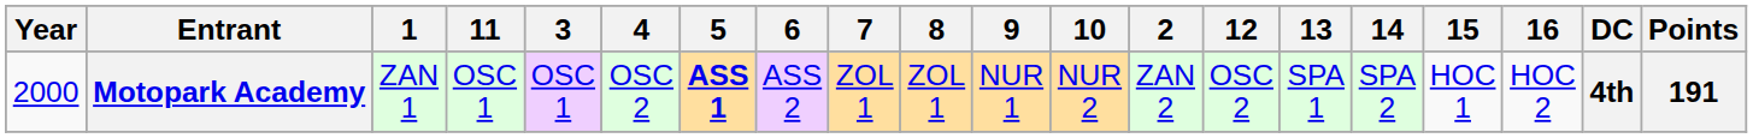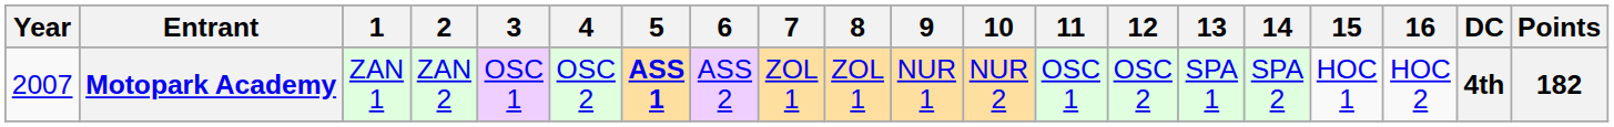 <table class="wikitable" style="text-align:center; font-size:85%">
 <tr>
 <th>Year</th>
 <th>Entrant</th>
 <th>1</th>
-<th>11</th>
+<th>2</th>
 <th>3</th>
 <th>4</th>
 <th>5</th>
 <th>6</th>
 <th>7</th>
 <th>8</th>
 <th>9</th>
 <th>10</th>
-<th>2</th>
+<th>11</th>
 <th>12</th>
 <th>13</th>
 <th>14</th>
 <th>15</th>
 <th>16</th>
 <th>DC</th>
 <th>Points</th>
 </tr>
 <tr>
-<td><a href='#'>2000</a></td>
+<td><a href='#'>2007</a></td>
 <th nowrap><a href='#'>Motopark Academy</a></th>
 <td style="background:#dfffdf;"><a href='#'>ZAN<br>1</a><br></td>
-<td style="background:#dfffdf;"><a href='#'>OSC<br>1</a><br></td>
+<td style="background:#dfffdf;"><a href='#'>ZAN<br>2</a><br></td>
 <td style="background:#efcfff;"><a href='#'>OSC<br>1</a><br></td>
 <td style="background:#dfffdf;"><a href='#'>OSC<br>2</a><br></td>
 <td style="background:#ffdf9f;"><strong><a href='#'>ASS<br>1</a><br></strong></td>
 <td style="background:#efcfff;"><a href='#'>ASS<br>2</a><br></td>
 <td style="background:#ffdf9f;"><a href='#'>ZOL<br>1</a><br></td>
 <td style="background:#ffdf9f;"><a href='#'>ZOL<br>1</a><br></td>
 <td style="background:#ffdf9f;"><a href='#'>NUR<br>1</a><br></td>
 <td style="background:#ffdf9f;"><a href='#'>NUR<br>2</a><br></td>
-<td style="background:#dfffdf;"><a href='#'>ZAN<br>2</a><br></td>
+<td style="background:#dfffdf;"><a href='#'>OSC<br>1</a><br></td>
 <td style="background:#dfffdf;"><a href='#'>OSC<br>2</a><br></td>
 <td style="background:#dfffdf;"><a href='#'>SPA<br>1</a><br></td>
 <td style="background:#dfffdf;"><a href='#'>SPA<br>2</a><br></td>
 <td style="background:#;"><a href='#'>HOC<br>1</a><br></td>
 <td style="background:#;"><a href='#'>HOC<br>2</a><br></td>
 <th>4th</th>
-<th>191</th>
+<th>182</th>
 </tr>
 </table>
